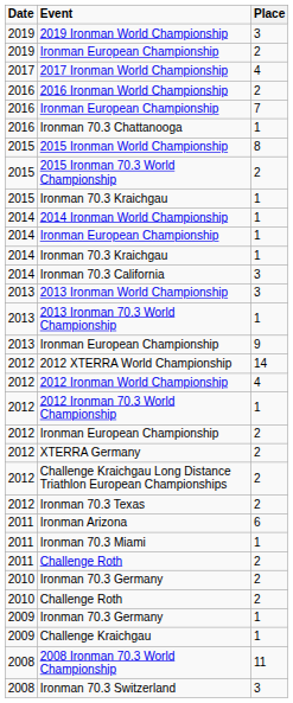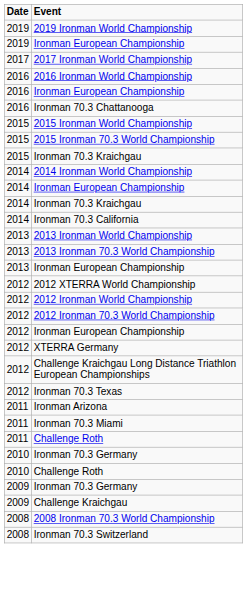 <table class="wikitable sortable collapsible collapsed" align=center style="width:30%;" align=center>
 <tr>
 <td><strong>Date</strong></td>
 <td><strong>Event</strong></td>
-<th>Place</th>
 </tr>
 <tr>
 <td>2019</td>
 <td><a href='#'>2019 Ironman World Championship</a></td>
-<td>3</td>
 </tr>
 <tr>
 <td>2019</td>
 <td><a href='#'>Ironman European Championship</a></td>
-<td>2</td>
 </tr>
 <tr>
 <td>2017</td>
 <td><a href='#'>2017 Ironman World Championship</a></td>
-<td>4</td>
 </tr>
 <tr>
 <td>2016</td>
 <td><a href='#'>2016 Ironman World Championship</a></td>
-<td>2</td>
 </tr>
 <tr>
 <td>2016</td>
 <td><a href='#'>Ironman European Championship</a></td>
-<td>7</td>
 </tr>
 <tr>
 <td>2016</td>
 <td>Ironman 70.3 Chattanooga</td>
-<td>1</td>
 </tr>
 <tr>
 <td>2015</td>
 <td><a href='#'>2015 Ironman World Championship</a></td>
-<td>8</td>
 </tr>
 <tr>
 <td>2015</td>
 <td><a href='#'>2015 Ironman 70.3 World Championship</a></td>
-<td>2</td>
 </tr>
 <tr>
 <td>2015</td>
 <td>Ironman 70.3 Kraichgau</td>
-<td>1</td>
 </tr>
 <tr>
 <td>2014</td>
 <td><a href='#'>2014 Ironman World Championship</a></td>
-<td>1</td>
 </tr>
 <tr>
 <td>2014</td>
 <td><a href='#'>Ironman European Championship</a></td>
-<td>1</td>
 </tr>
 <tr>
 <td>2014</td>
 <td>Ironman 70.3 Kraichgau</td>
-<td>1</td>
 </tr>
 <tr>
 <td>2014</td>
 <td>Ironman 70.3 California</td>
-<td>3</td>
 </tr>
 <tr>
 <td>2013</td>
 <td><a href='#'>2013 Ironman World Championship</a></td>
-<td>3</td>
 </tr>
 <tr>
 <td>2013</td>
 <td><a href='#'>2013 Ironman 70.3 World Championship</a></td>
-<td>1</td>
 </tr>
 <tr>
 <td>2013</td>
 <td>Ironman European Championship</td>
-<td>9</td>
 </tr>
 <tr>
 <td>2012</td>
 <td>2012 XTERRA World Championship</td>
-<td>14</td>
 </tr>
 <tr>
 <td>2012</td>
 <td><a href='#'>2012 Ironman World Championship</a></td>
-<td>4</td>
 </tr>
 <tr>
 <td>2012</td>
 <td><a href='#'>2012 Ironman 70.3 World Championship</a></td>
-<td>1</td>
 </tr>
 <tr>
 <td>2012</td>
 <td>Ironman European Championship</td>
-<td>2</td>
 </tr>
 <tr>
 <td>2012</td>
 <td>XTERRA Germany</td>
-<td>2</td>
 </tr>
 <tr>
 <td>2012</td>
 <td>Challenge Kraichgau Long Distance Triathlon European Championships</td>
-<td>2</td>
 </tr>
 <tr>
 <td>2012</td>
 <td>Ironman 70.3 Texas</td>
-<td>2</td>
 </tr>
 <tr>
 <td>2011</td>
 <td>Ironman Arizona</td>
-<td>6</td>
 </tr>
 <tr>
 <td>2011</td>
 <td>Ironman 70.3 Miami</td>
-<td>1</td>
 </tr>
 <tr>
 <td>2011</td>
 <td><a href='#'>Challenge Roth</a></td>
-<td>2</td>
 </tr>
 <tr>
 <td>2010</td>
 <td>Ironman 70.3 Germany</td>
-<td>2</td>
 </tr>
 <tr>
 <td>2010</td>
 <td>Challenge Roth</td>
-<td>2</td>
 </tr>
 <tr>
 <td>2009</td>
 <td>Ironman 70.3 Germany</td>
-<td>1</td>
 </tr>
 <tr>
 <td>2009</td>
 <td>Challenge Kraichgau</td>
-<td>1</td>
 </tr>
 <tr>
 <td>2008</td>
 <td><a href='#'>2008 Ironman 70.3 World Championship</a></td>
-<td>11</td>
 </tr>
 <tr>
 <td>2008</td>
 <td>Ironman 70.3 Switzerland</td>
-<td>3</td>
 </tr>
 </table>
